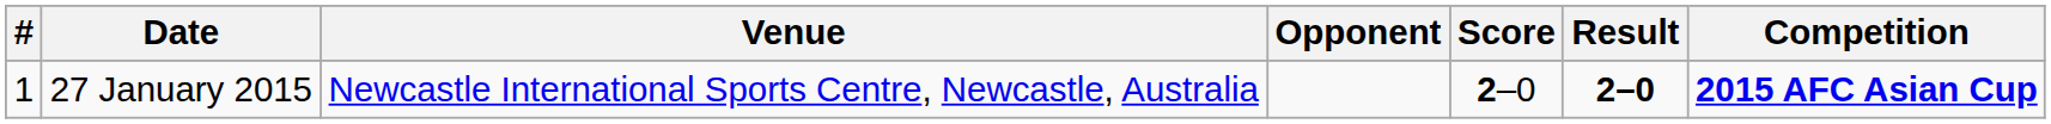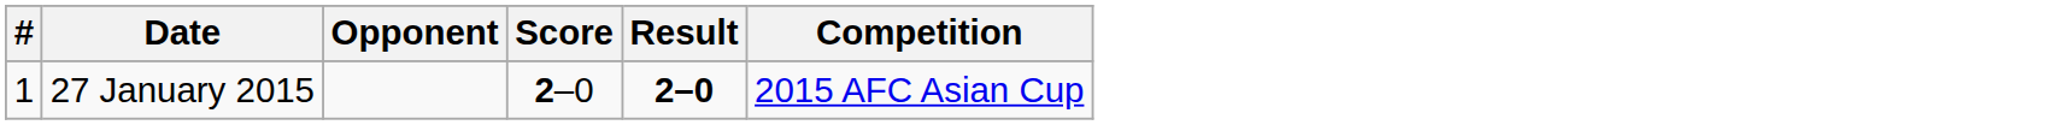 <table class="wikitable" style=font-size:100%>
 <tr>
 <th>#</th>
 <th>Date</th>
-<th>Venue</th>
 <th>Opponent</th>
 <th>Score</th>
 <th>Result</th>
 <th>Competition</th>
 </tr>
 <tr>
 <td>1</td>
 <td>27 January 2015</td>
-<td><a href='#'>Newcastle International Sports Centre</a>, <a href='#'>Newcastle</a>, <a href='#'>Australia</a></td>
 <td></td>
 <td align=center><strong>2</strong>–0</td>
 <td align=center><strong>2–0</strong></td>
-<td><strong><a href='#'>2015 AFC Asian Cup</a></strong></td>
+<td><a href='#'>2015 AFC Asian Cup</a></td>
 </tr>
 </table>
